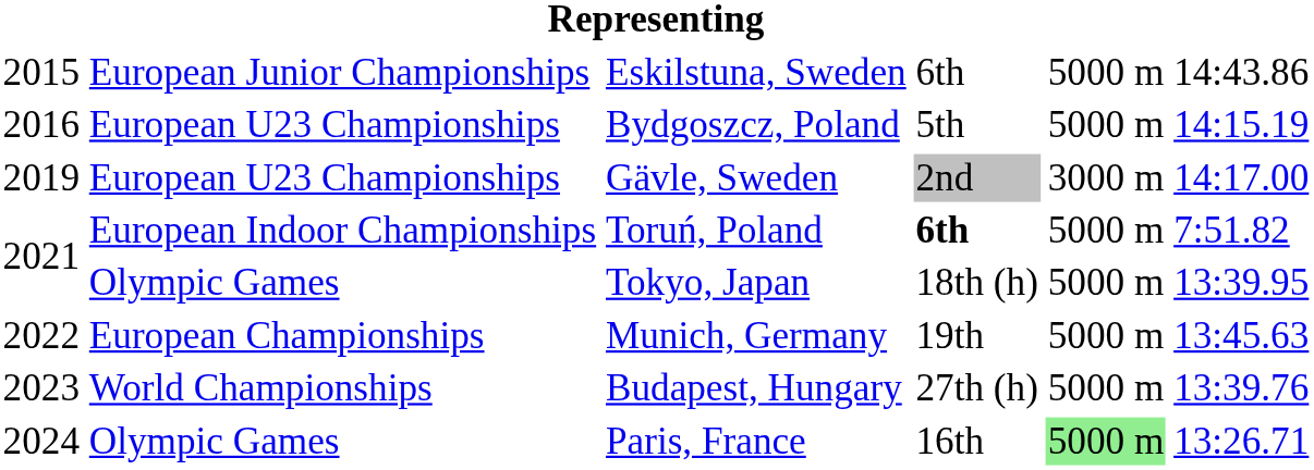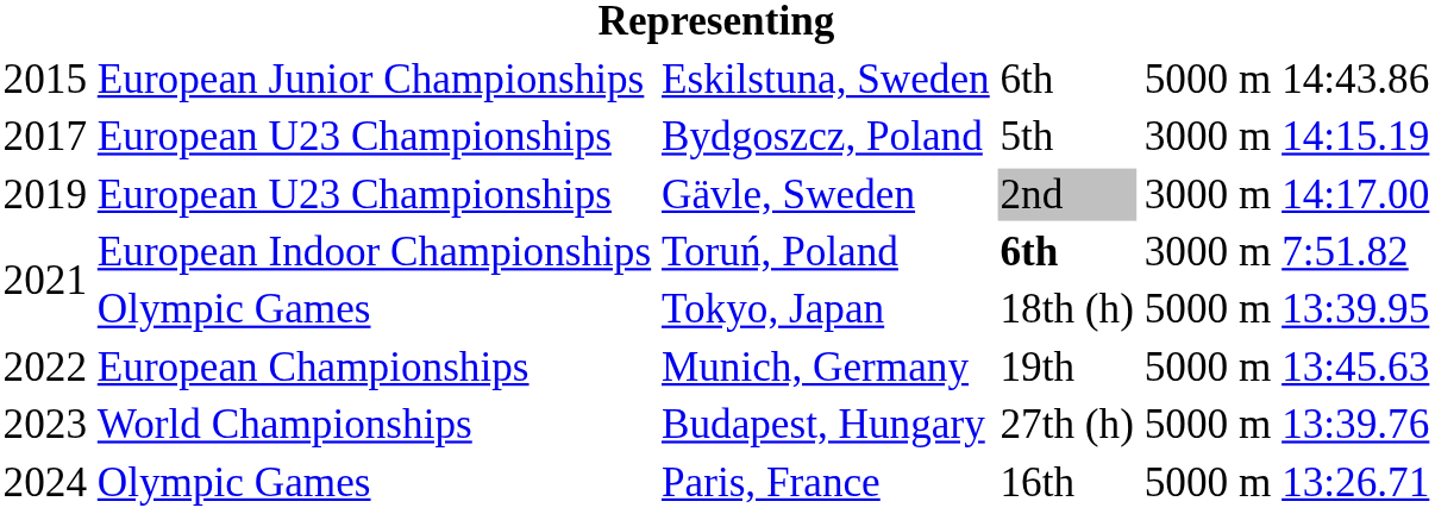 <table>
 <tr>
 <th colspan="6">Representing </th>
 </tr>
 <tr>
 <td>2015</td>
 <td><a href='#'>European Junior Championships</a></td>
 <td><a href='#'>Eskilstuna, Sweden</a></td>
 <td>6th</td>
 <td>5000 m</td>
 <td>14:43.86</td>
 </tr>
 <tr>
-<td>2016</td>
+<td>2017</td>
 <td><a href='#'>European U23 Championships</a></td>
 <td><a href='#'>Bydgoszcz, Poland</a></td>
 <td>5th</td>
-<td>5000 m</td>
+<td>3000 m</td>
 <td><a href='#'>14:15.19</a></td>
 </tr>
 <tr>
 <td>2019</td>
 <td><a href='#'>European U23 Championships</a></td>
 <td><a href='#'>Gävle, Sweden</a></td>
 <td bgcolor=silver>2nd</td>
 <td>3000 m</td>
 <td><a href='#'>14:17.00</a></td>
 </tr>
 <tr>
 <td rowspan=2>2021</td>
 <td><a href='#'>European Indoor Championships</a></td>
 <td><a href='#'>Toruń, Poland</a></td>
 <td><strong>6th</strong></td>
-<td>5000 m</td>
+<td>3000 m</td>
 <td><a href='#'>7:51.82</a></td>
 </tr>
 <tr>
 <td><a href='#'>Olympic Games</a></td>
 <td><a href='#'>Tokyo, Japan</a></td>
 <td>18th (h)</td>
 <td>5000 m</td>
 <td><a href='#'>13:39.95</a></td>
 </tr>
 <tr>
 <td>2022</td>
 <td><a href='#'>European Championships</a></td>
 <td><a href='#'>Munich, Germany</a></td>
 <td>19th</td>
 <td>5000 m</td>
 <td><a href='#'>13:45.63</a></td>
 </tr>
 <tr>
 <td>2023</td>
 <td><a href='#'>World Championships</a></td>
 <td><a href='#'>Budapest, Hungary</a></td>
 <td>27th (h)</td>
 <td>5000 m</td>
 <td><a href='#'>13:39.76</a></td>
 </tr>
 <tr>
 <td>2024</td>
 <td><a href='#'>Olympic Games</a></td>
 <td><a href='#'>Paris, France</a></td>
 <td>16th</td>
-<td style="background: lightgreen;">5000 m</td>
+<td>5000 m</td>
 <td><a href='#'>13:26.71</a></td>
 </tr>
 </table>
